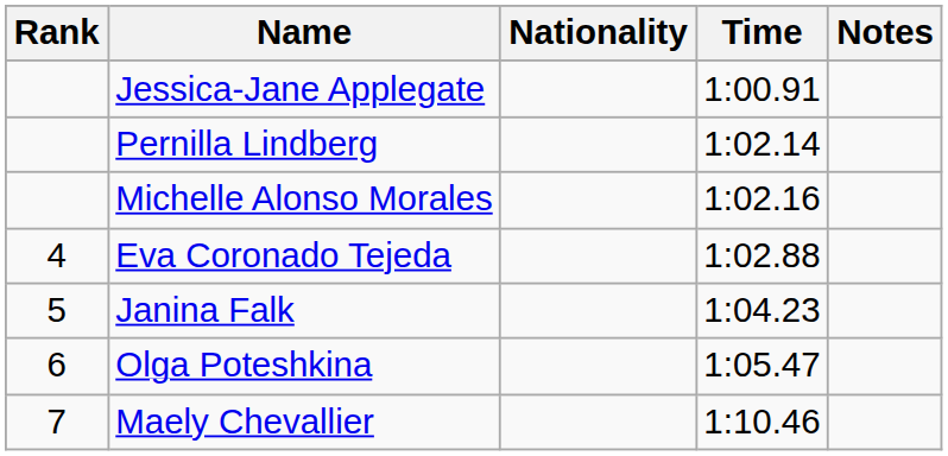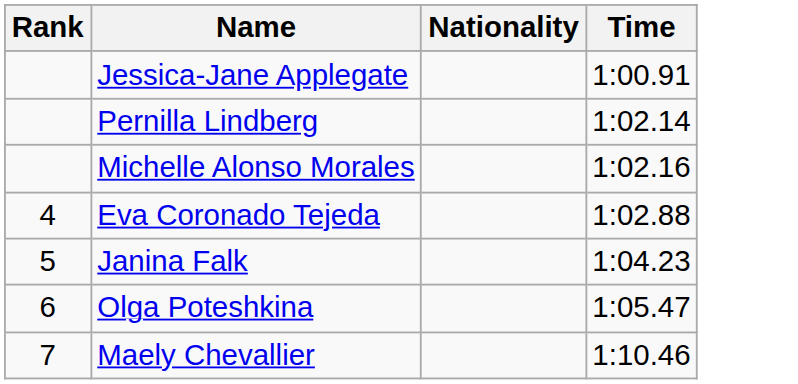 <table class="wikitable sortable" style="text-align:center">
 <tr>
 <th>Rank</th>
 <th>Name</th>
 <th>Nationality</th>
 <th>Time</th>
-<th>Notes</th>
 </tr>
 <tr>
 <td></td>
 <td align=left><a href='#'>Jessica-Jane Applegate</a></td>
 <td align=left></td>
 <td>1:00.91</td>
-<td></td>
 </tr>
 <tr>
 <td></td>
 <td align=left><a href='#'>Pernilla Lindberg</a></td>
 <td align=left></td>
 <td>1:02.14</td>
-<td></td>
 </tr>
 <tr>
 <td></td>
 <td align=left><a href='#'>Michelle Alonso Morales</a></td>
 <td align=left></td>
 <td>1:02.16</td>
-<td></td>
 </tr>
 <tr>
 <td>4</td>
 <td align=left><a href='#'>Eva Coronado Tejeda</a></td>
 <td align=left></td>
 <td>1:02.88</td>
-<td></td>
 </tr>
 <tr>
 <td>5</td>
 <td align=left><a href='#'>Janina Falk</a></td>
 <td align=left></td>
 <td>1:04.23</td>
-<td></td>
 </tr>
 <tr>
 <td>6</td>
 <td align=left><a href='#'>Olga Poteshkina</a></td>
 <td align=left></td>
 <td>1:05.47</td>
-<td></td>
 </tr>
 <tr>
 <td>7</td>
 <td align=left><a href='#'>Maely Chevallier</a></td>
 <td align=left></td>
 <td>1:10.46</td>
-<td></td>
 </tr>
 </table>
